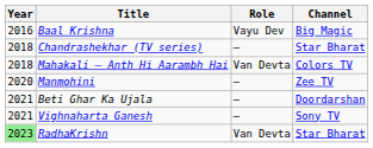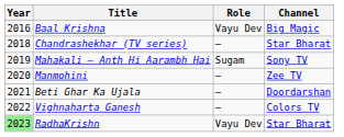 <table class="wikitable sortable">
 <tr>
 <th>Year</th>
 <th>Title</th>
 <th>Role</th>
 <th>Channel</th>
 </tr>
 <tr>
 <td>2016</td>
 <td><em><a href='#'>Baal Krishna</a></em></td>
 <td>Vayu Dev</td>
 <td><a href='#'>Big Magic</a></td>
 </tr>
 <tr>
 <td>2018</td>
 <td><em><a href='#'>Chandrashekhar (TV series)</a></em></td>
 <td>–</td>
 <td><a href='#'>Star Bharat</a></td>
 </tr>
 <tr>
-<td>2018</td>
+<td>2019</td>
 <td><em><a href='#'>Mahakali – Anth Hi Aarambh Hai</a></em></td>
-<td>Van Devta</td>
-<td><a href='#'>Colors TV</a></td>
+<td>Sugam</td>
+<td><a href='#'>Sony TV</a></td>
 </tr>
 <tr>
 <td>2020</td>
 <td><em><a href='#'>Manmohini</a></em></td>
 <td>–</td>
 <td><a href='#'>Zee TV</a></td>
 </tr>
 <tr>
 <td>2021</td>
 <td><em>Beti Ghar Ka Ujala</em></td>
 <td>–</td>
 <td><a href='#'>Doordarshan</a></td>
 </tr>
 <tr>
-<td>2021</td>
+<td>2022</td>
 <td><em><a href='#'>Vighnaharta Ganesh</a></em></td>
 <td>–</td>
-<td><a href='#'>Sony TV</a></td>
+<td><a href='#'>Colors TV</a></td>
 </tr>
 <tr>
 <td style="background: lightgreen;">2023</td>
 <td><em><a href='#'>RadhaKrishn</a></em></td>
-<td>Van Devta</td>
+<td>Vayu Dev</td>
 <td><a href='#'>Star Bharat</a></td>
 </tr>
 </table>
